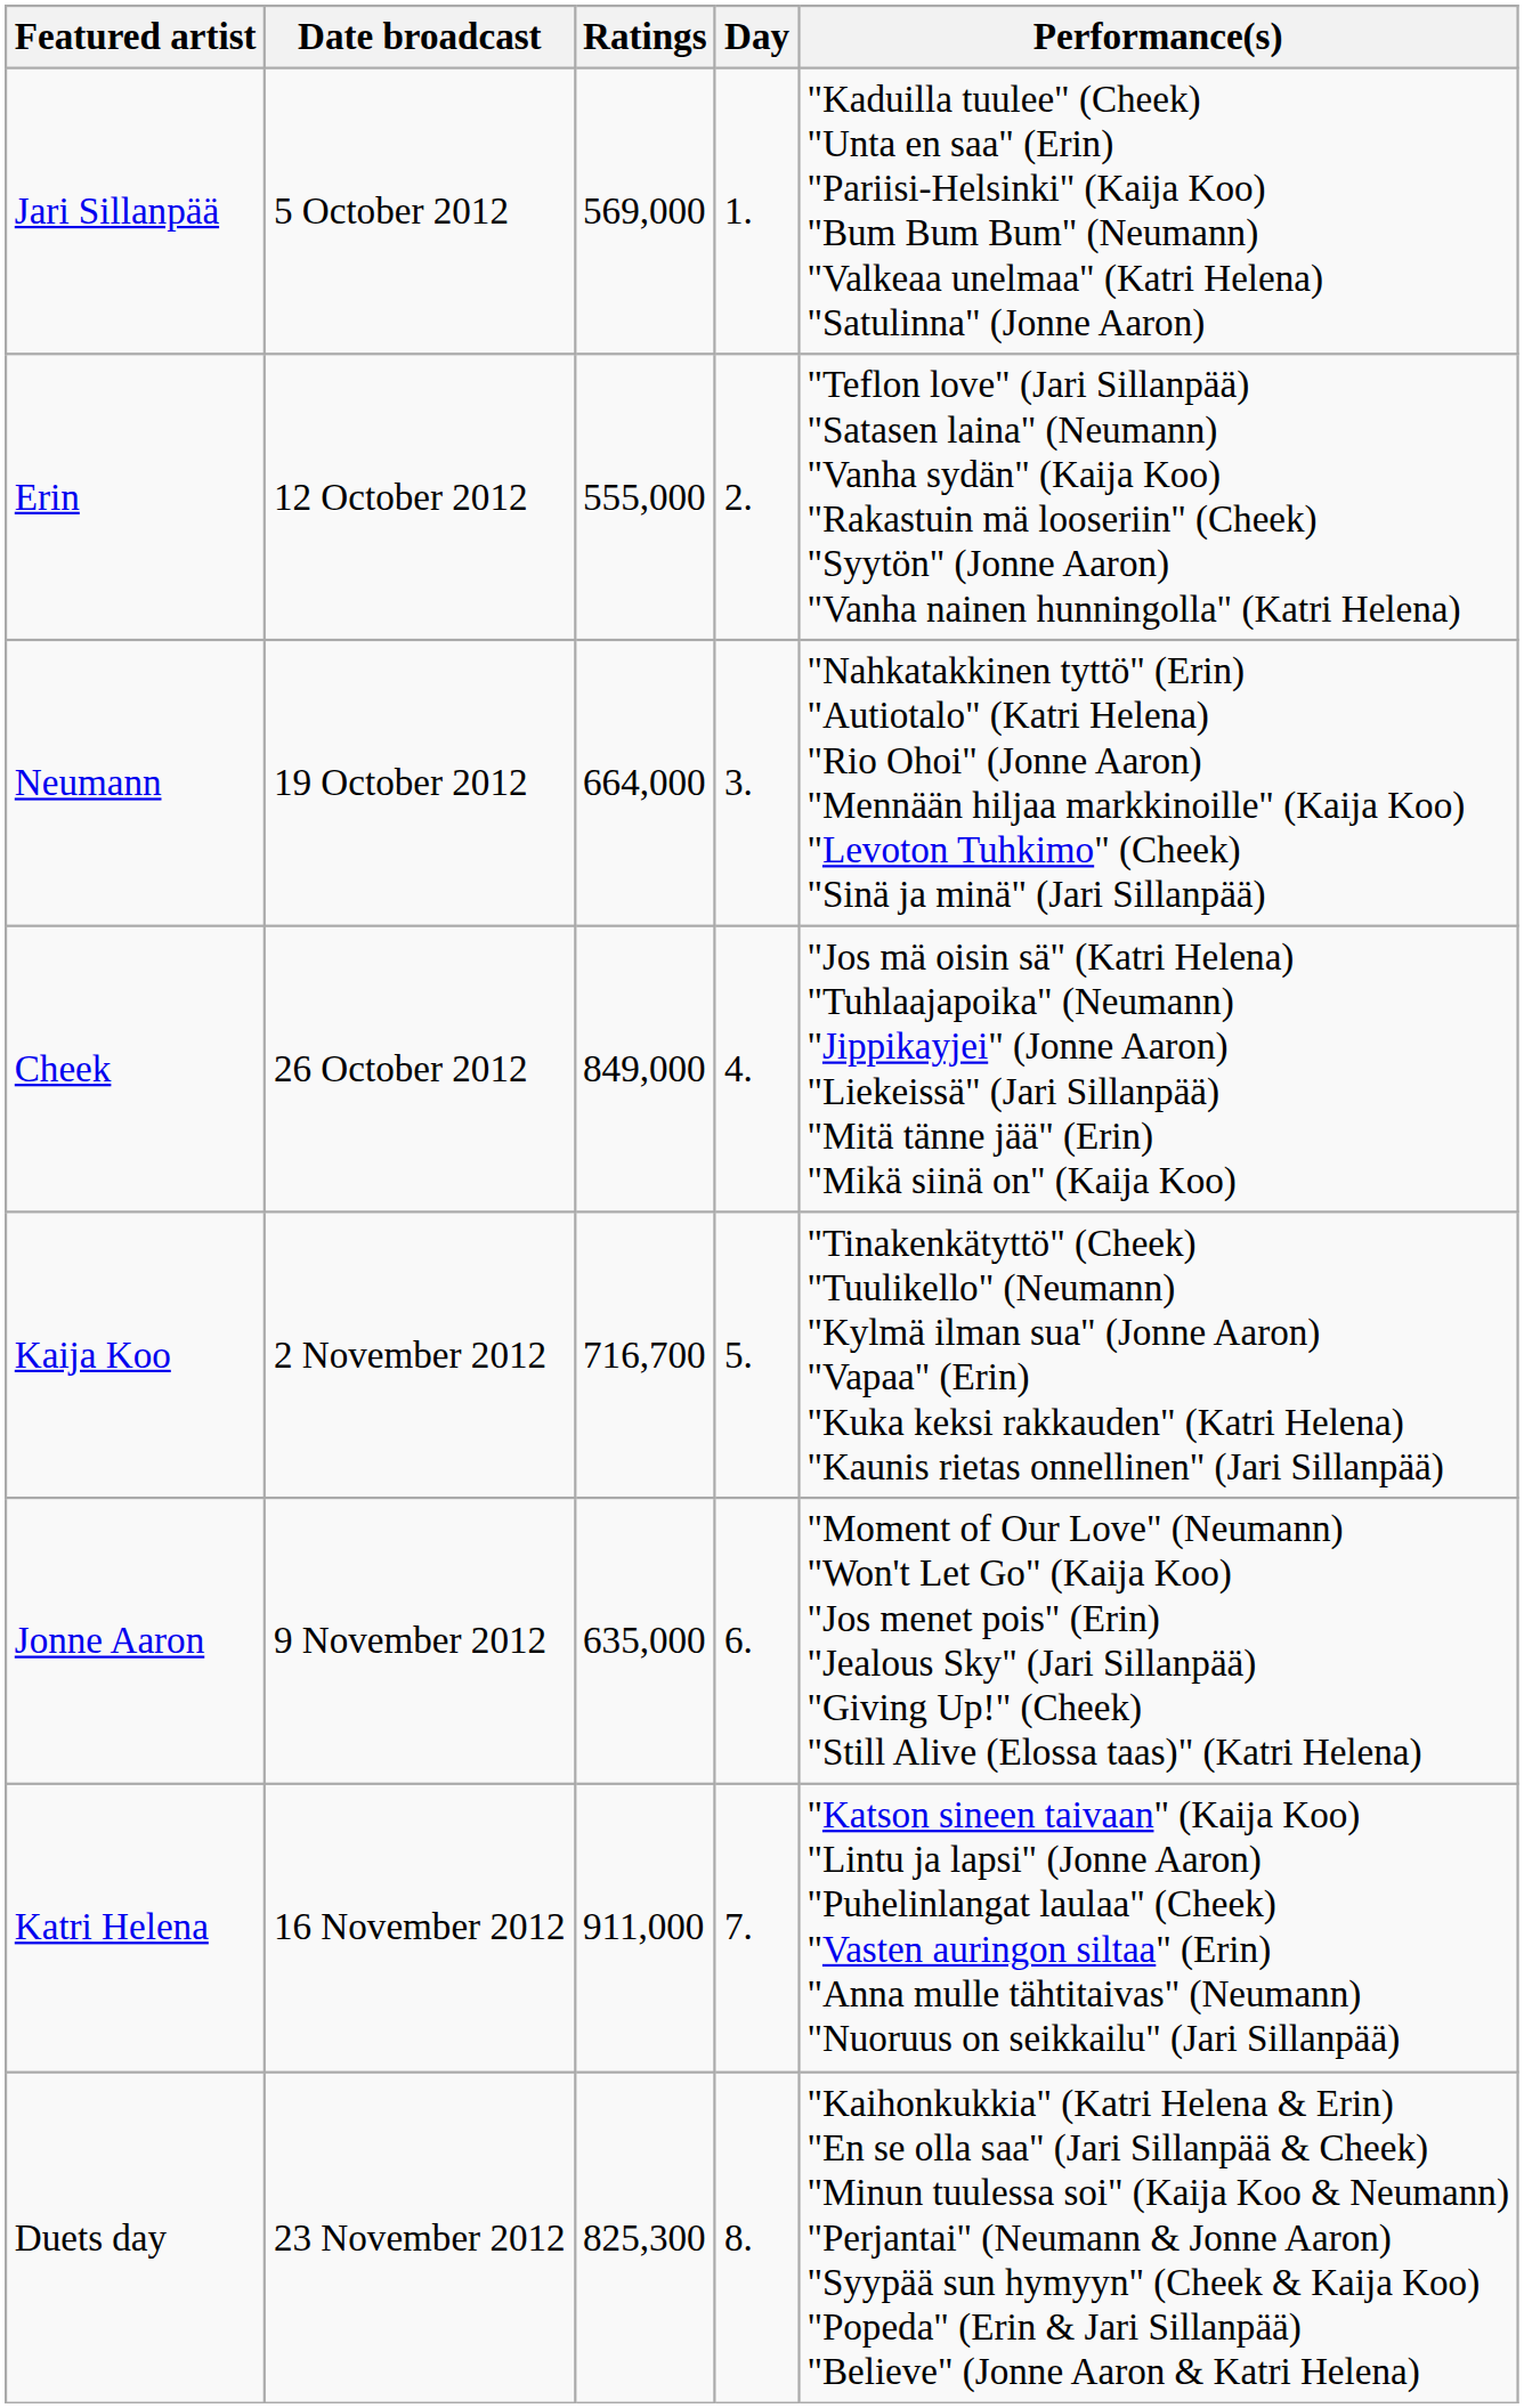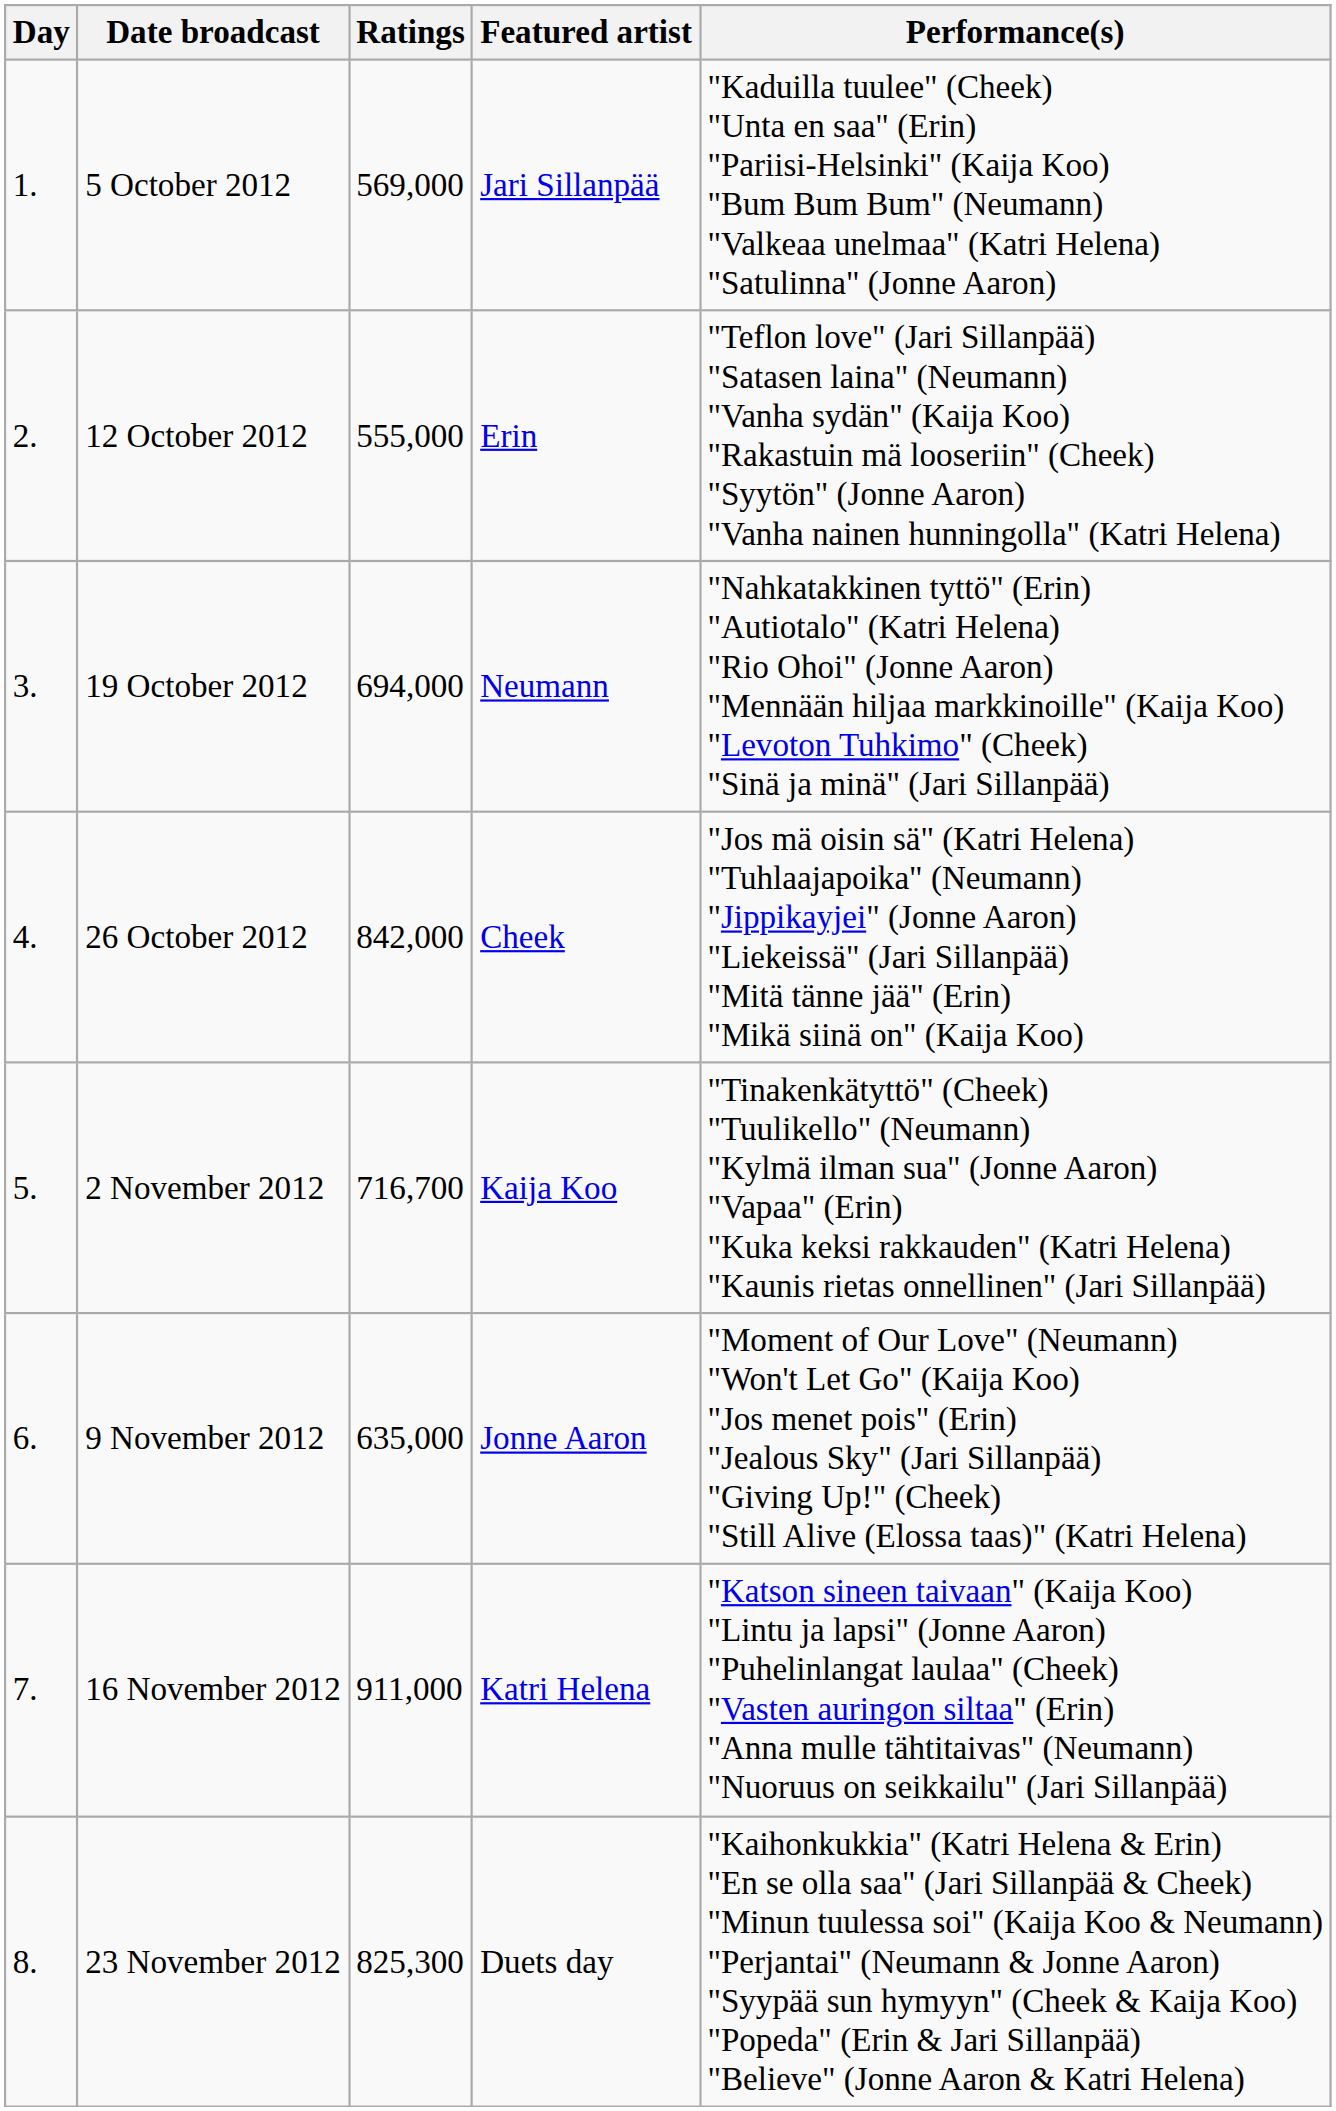 <table class="wikitable" style="font-size:95%;">
 <tr>
-<th>Featured artist</th>
+<th>Day</th>
 <th>Date broadcast</th>
 <th>Ratings</th>
-<th>Day</th>
+<th>Featured artist</th>
 <th>Performance(s)</th>
 </tr>
 <tr>
-<td><a href='#'>Jari Sillanpää</a></td>
+<td>1.</td>
 <td>5 October 2012</td>
 <td>569,000</td>
-<td>1.</td>
+<td><a href='#'>Jari Sillanpää</a></td>
 <td>"Kaduilla tuulee" (Cheek)<br>"Unta en saa" (Erin)<br>"Pariisi-Helsinki" (Kaija Koo)<br>"Bum Bum Bum" (Neumann)<br>"Valkeaa unelmaa" (Katri Helena)<br>"Satulinna" (Jonne Aaron)</td>
 </tr>
 <tr>
-<td><a href='#'>Erin</a></td>
+<td>2.</td>
 <td>12 October 2012</td>
 <td>555,000</td>
-<td>2.</td>
+<td><a href='#'>Erin</a></td>
 <td>"Teflon love" (Jari Sillanpää)<br>"Satasen laina" (Neumann)<br>"Vanha sydän" (Kaija Koo)<br> "Rakastuin mä looseriin" (Cheek)<br>"Syytön" (Jonne Aaron)<br>"Vanha nainen hunningolla" (Katri Helena)</td>
 </tr>
 <tr>
+<td>3.</td>
+<td>19 October 2012</td>
+<td>694,000</td>
 <td><a href='#'>Neumann</a></td>
-<td>19 October 2012</td>
-<td>664,000</td>
-<td>3.</td>
 <td>"Nahkatakkinen tyttö" (Erin)<br>"Autiotalo" (Katri Helena)<br>"Rio Ohoi" (Jonne Aaron)<br>"Mennään hiljaa markkinoille" (Kaija Koo)<br>"<a href='#'>Levoton Tuhkimo</a>" (Cheek)<br>"Sinä ja minä" (Jari Sillanpää)</td>
 </tr>
 <tr>
+<td>4.</td>
+<td>26 October 2012</td>
+<td>842,000</td>
 <td><a href='#'>Cheek</a></td>
-<td>26 October 2012</td>
-<td>849,000</td>
-<td>4.</td>
 <td>"Jos mä oisin sä" (Katri Helena)<br>"Tuhlaajapoika" (Neumann)<br>"<a href='#'>Jippikayjei</a>" (Jonne Aaron)<br>"Liekeissä" (Jari Sillanpää)<br>"Mitä tänne jää" (Erin)<br>"Mikä siinä on" (Kaija Koo)</td>
 </tr>
 <tr>
-<td><a href='#'>Kaija Koo</a></td>
+<td>5.</td>
 <td>2 November 2012</td>
 <td>716,700</td>
-<td>5.</td>
+<td><a href='#'>Kaija Koo</a></td>
 <td>"Tinakenkätyttö" (Cheek)<br>"Tuulikello" (Neumann)<br>"Kylmä ilman sua" (Jonne Aaron)<br>"Vapaa" (Erin)<br>"Kuka keksi rakkauden" (Katri Helena)<br>"Kaunis rietas onnellinen" (Jari Sillanpää)</td>
 </tr>
 <tr>
-<td><a href='#'>Jonne Aaron</a></td>
+<td>6.</td>
 <td>9 November 2012</td>
 <td>635,000</td>
-<td>6.</td>
+<td><a href='#'>Jonne Aaron</a></td>
 <td>"Moment of Our Love" (Neumann)<br>"Won't Let Go" (Kaija Koo)<br>"Jos menet pois" (Erin)<br>"Jealous Sky" (Jari Sillanpää)<br>"Giving Up!" (Cheek)<br>"Still Alive (Elossa taas)" (Katri Helena)</td>
 </tr>
 <tr>
-<td><a href='#'>Katri Helena</a></td>
+<td>7.</td>
 <td>16 November 2012</td>
 <td>911,000</td>
-<td>7.</td>
+<td><a href='#'>Katri Helena</a></td>
 <td>"<a href='#'>Katson sineen taivaan</a>" (Kaija Koo)<br>"Lintu ja lapsi" (Jonne Aaron)<br>"Puhelinlangat laulaa" (Cheek)<br>"<a href='#'>Vasten auringon siltaa</a>" (Erin)<br>"Anna mulle tähtitaivas" (Neumann)<br>"Nuoruus on seikkailu" (Jari Sillanpää)</td>
 </tr>
 <tr>
-<td>Duets day</td>
+<td>8.</td>
 <td>23 November 2012</td>
 <td>825,300</td>
-<td>8.</td>
+<td>Duets day</td>
 <td>"Kaihonkukkia" (Katri Helena & Erin)<br>"En se olla saa" (Jari Sillanpää & Cheek)<br>"Minun tuulessa soi" (Kaija Koo & Neumann)<br>"Perjantai" (Neumann & Jonne Aaron)<br>"Syypää sun hymyyn" (Cheek & Kaija Koo)<br>"Popeda" (Erin & Jari Sillanpää)<br>"Believe" (Jonne Aaron & Katri Helena)</td>
 </tr>
 </table>
